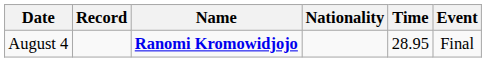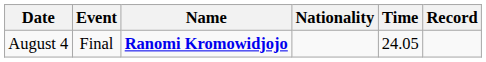 <table class=wikitable style=text-align:center>
 <tr>
 <th>Date</th>
-<th>Record</th>
+<th>Event</th>
 <th>Name</th>
 <th>Nationality</th>
 <th>Time</th>
-<th>Event</th>
+<th>Record</th>
 </tr>
 <tr>
 <td>August 4</td>
-<td></td>
+<td>Final</td>
 <td align=left><strong><a href='#'>Ranomi Kromowidjojo</a></strong></td>
 <td align=left></td>
-<td>28.95</td>
-<td>Final</td>
+<td>24.05</td>
+<td></td>
 </tr>
 </table>
